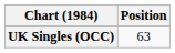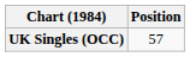 <table class="wikitable plainrowheaders" style="text-align:center">
 <tr>
 <th>Chart (1984)</th>
 <th>Position</th>
 </tr>
 <tr>
 <th scope="row">UK Singles (OCC)</th>
-<td>63</td>
+<td>57</td>
 </tr>
 </table>
